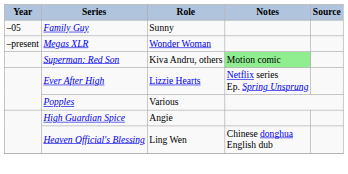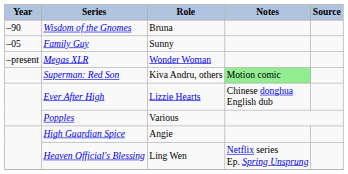 <table class="wikitable sortable plainrowheaders" style="width=95%; font-size: 95%;">
 <tr>
 <th style="background:#b0c4de;">Year </th>
 <th style="background:#b0c4de;">Series</th>
 <th style="background:#b0c4de;">Role </th>
 <th style="background:#b0c4de;" class="unsortable">Notes </th>
 <th style="background:#b0c4de;" class="unsortable">Source</th>
+</tr>
+<tr>
+<td>–90</td>
+<td><em><a href='#'>Wisdom of the Gnomes</a></em></td>
+<td>Bruna</td>
+<td></td>
+<td></td>
 </tr>
 <tr>
 <td>–05</td>
 <td><em><a href='#'>Family Guy</a></em></td>
 <td>Sunny</td>
 <td></td>
 <td></td>
 </tr>
 <tr>
 <td>–present</td>
 <td><em><a href='#'>Megas XLR</a></em></td>
 <td><a href='#'>Wonder Woman</a></td>
 <td></td>
 <td></td>
 </tr>
 <tr>
 <td></td>
 <td><em><a href='#'>Superman: Red Son</a></em></td>
 <td>Kiva Andru, others</td>
 <td style="background: lightgreen;">Motion comic</td>
 <td></td>
 </tr>
 <tr>
 <td rowspan="2"></td>
 <td><em><a href='#'>Ever After High</a></em></td>
 <td><a href='#'>Lizzie Hearts</a></td>
-<td><a href='#'>Netflix</a> series<br>Ep. <em><a href='#'>Spring Unsprung</a></em></td>
+<td>Chinese <a href='#'>donghua</a><br>English dub</td>
 <td></td>
 </tr>
 <tr>
 <td><em><a href='#'>Popples</a></em></td>
 <td>Various</td>
 </tr>
 <tr>
 <td rowspan="2"></td>
 <td><em><a href='#'>High Guardian Spice</a></em></td>
 <td>Angie</td>
 <td> </td>
 <td></td>
 </tr>
 <tr>
 <td><em><a href='#'>Heaven Official's Blessing</a></em></td>
 <td>Ling Wen</td>
-<td>Chinese <a href='#'>donghua</a><br>English dub</td>
+<td><a href='#'>Netflix</a> series<br>Ep. <em><a href='#'>Spring Unsprung</a></em></td>
 <td></td>
 </tr>
 <tr>
 </tr>
 </table>
